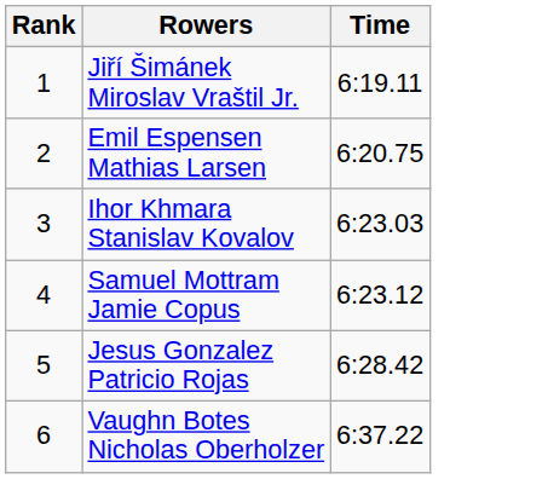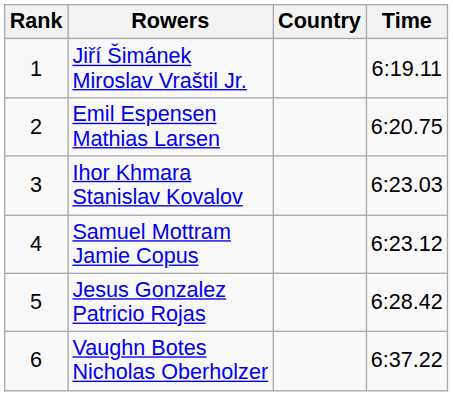 <table class="wikitable" style="text-align:center">
 <tr>
 <th>Rank</th>
 <th>Rowers</th>
+<th>Country</th>
 <th>Time</th>
 </tr>
 <tr>
 <td>1</td>
 <td align="left"><a href='#'>Jiří Šimánek</a><br><a href='#'>Miroslav Vraštil Jr.</a></td>
+<td align="left"></td>
 <td>6:19.11</td>
 </tr>
 <tr>
 <td>2</td>
 <td align="left"><a href='#'>Emil Espensen</a><br><a href='#'>Mathias Larsen</a></td>
+<td align="left"></td>
 <td>6:20.75</td>
 </tr>
 <tr>
 <td>3</td>
 <td align="left"><a href='#'>Ihor Khmara</a><br><a href='#'>Stanislav Kovalov</a></td>
+<td align="left"></td>
 <td>6:23.03</td>
 </tr>
 <tr>
 <td>4</td>
 <td align="left"><a href='#'>Samuel Mottram</a><br><a href='#'>Jamie Copus</a></td>
+<td align="left"></td>
 <td>6:23.12</td>
 </tr>
 <tr>
 <td>5</td>
 <td align="left"><a href='#'>Jesus Gonzalez</a><br><a href='#'>Patricio Rojas</a></td>
+<td align="left"></td>
 <td>6:28.42</td>
 </tr>
 <tr>
 <td>6</td>
 <td align="left"><a href='#'>Vaughn Botes</a><br><a href='#'>Nicholas Oberholzer</a></td>
+<td align="left"></td>
 <td>6:37.22</td>
 </tr>
 </table>
